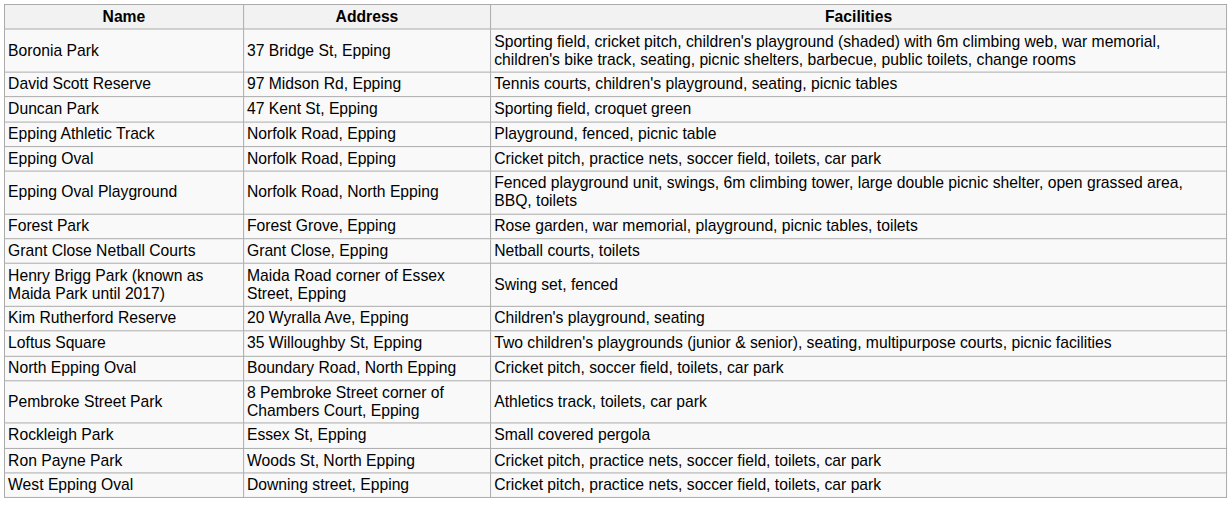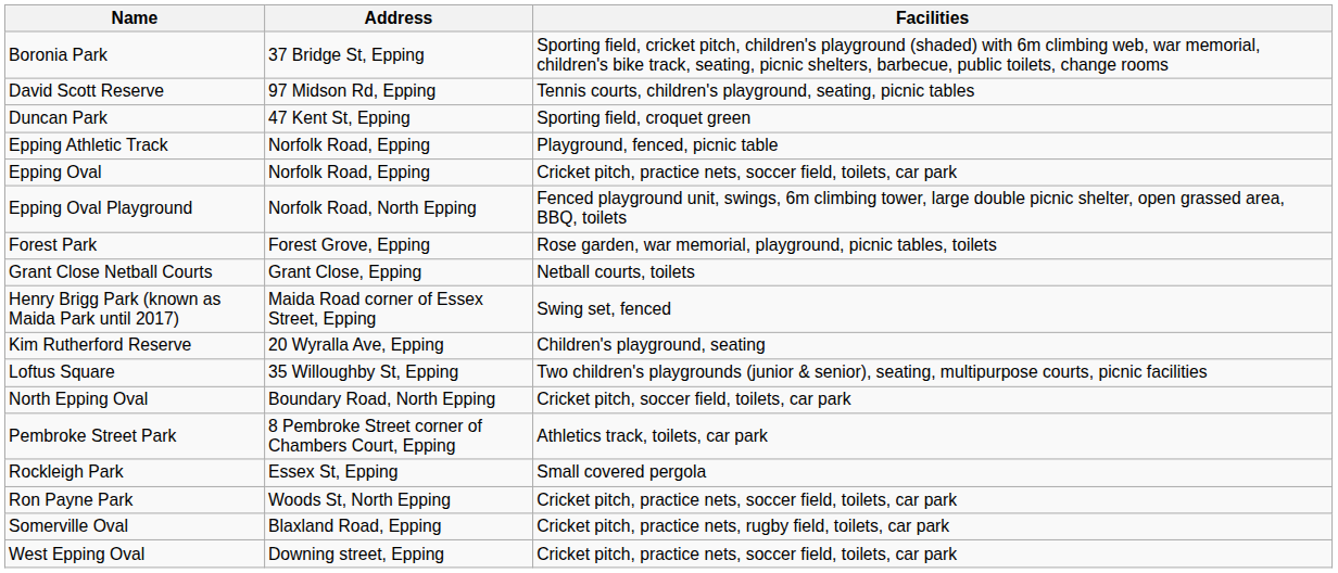 <table class="wikitable">
 <tr>
 <th>Name</th>
 <th>Address</th>
 <th>Facilities</th>
 </tr>
 <tr>
 <td>Boronia Park</td>
 <td>37 Bridge St, Epping</td>
 <td>Sporting field, cricket pitch, children's playground (shaded) with 6m climbing web, war memorial, children's bike track, seating, picnic shelters, barbecue, public toilets, change rooms</td>
 </tr>
 <tr>
 <td>David Scott Reserve</td>
 <td>97 Midson Rd, Epping</td>
 <td>Tennis courts, children's playground, seating, picnic tables</td>
 </tr>
 <tr>
 <td>Duncan Park</td>
 <td>47 Kent St, Epping</td>
 <td>Sporting field, croquet green</td>
 </tr>
 <tr>
 <td>Epping Athletic Track</td>
 <td>Norfolk Road, Epping</td>
 <td>Playground, fenced, picnic table</td>
 </tr>
 <tr>
 <td>Epping Oval</td>
 <td>Norfolk Road, Epping</td>
 <td>Cricket pitch, practice nets, soccer field, toilets, car park</td>
 </tr>
 <tr>
 <td>Epping Oval Playground</td>
 <td>Norfolk Road, North Epping</td>
 <td>Fenced playground unit, swings, 6m climbing tower, large double picnic shelter, open grassed area, BBQ, toilets</td>
 </tr>
 <tr>
 <td>Forest Park</td>
 <td>Forest Grove, Epping</td>
 <td>Rose garden, war memorial, playground, picnic tables, toilets</td>
 </tr>
 <tr>
 <td>Grant Close Netball Courts</td>
 <td>Grant Close, Epping</td>
 <td>Netball courts, toilets</td>
 </tr>
 <tr>
 <td>Henry Brigg Park (known as Maida Park until 2017)</td>
 <td>Maida Road corner of Essex Street, Epping</td>
 <td>Swing set, fenced</td>
 </tr>
 <tr>
 <td>Kim Rutherford Reserve</td>
 <td>20 Wyralla Ave, Epping</td>
 <td>Children's playground, seating</td>
 </tr>
 <tr>
 <td>Loftus Square</td>
 <td>35 Willoughby St, Epping</td>
 <td>Two children's playgrounds (junior & senior), seating, multipurpose courts, picnic facilities</td>
 </tr>
 <tr>
 <td>North Epping Oval</td>
 <td>Boundary Road, North Epping</td>
 <td>Cricket pitch, soccer field, toilets, car park</td>
 </tr>
 <tr>
 <td>Pembroke Street Park</td>
 <td>8 Pembroke Street corner of Chambers Court, Epping</td>
 <td>Athletics track, toilets, car park</td>
 </tr>
 <tr>
 <td>Rockleigh Park</td>
 <td>Essex St, Epping</td>
 <td>Small covered pergola</td>
 </tr>
 <tr>
 <td>Ron Payne Park</td>
 <td>Woods St, North Epping</td>
 <td>Cricket pitch, practice nets, soccer field, toilets, car park</td>
 </tr>
 <tr>
+<td>Somerville Oval</td>
+<td>Blaxland Road, Epping</td>
+<td>Cricket pitch, practice nets, rugby field, toilets, car park</td>
+</tr>
+<tr>
 <td>West Epping Oval</td>
 <td>Downing street, Epping</td>
 <td>Cricket pitch, practice nets, soccer field, toilets, car park</td>
 </tr>
 </table>
